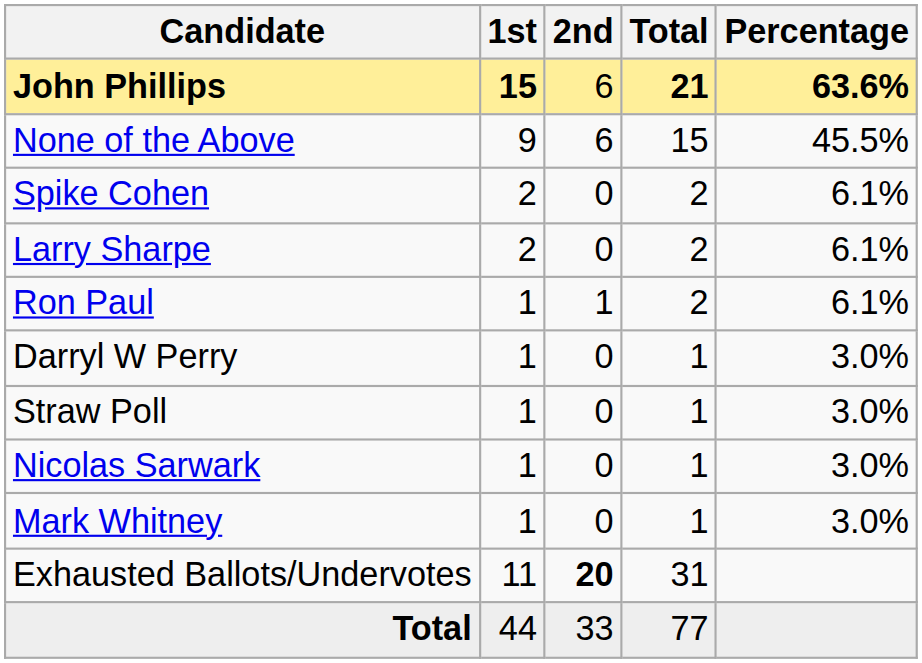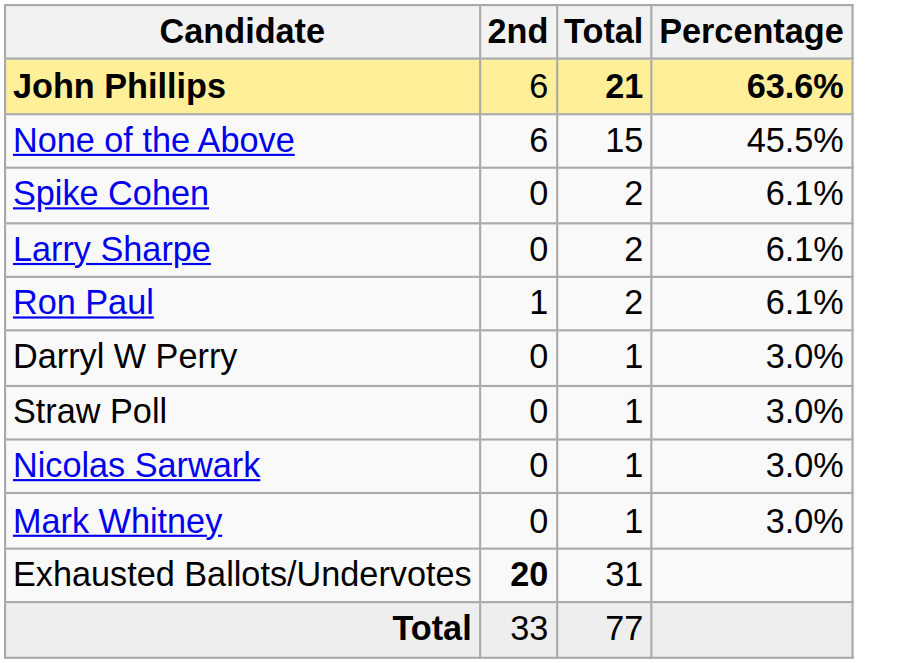 <table class="wikitable" style="text-align:right;">
 <tr>
 <th>Candidate</th>
-<th>1st</th>
 <th>2nd</th>
 <th>Total</th>
 <th>Percentage</th>
 </tr>
 <tr style="background:#ffef99;">
 <td style="text-align:left;"><strong>John Phillips</strong></td>
-<td><strong>15</strong></td>
 <td>6</td>
 <td><strong>21</strong></td>
 <td><strong>63.6%</strong></td>
 </tr>
 <tr>
 <td style="text-align:left;"><a href='#'>None of the Above</a></td>
-<td>9</td>
 <td>6</td>
 <td>15</td>
 <td>45.5%</td>
 </tr>
 <tr>
 <td style="text-align:left;"><a href='#'>Spike Cohen</a> </td>
-<td>2</td>
 <td>0</td>
 <td>2</td>
 <td>6.1%</td>
 </tr>
 <tr>
 <td style="text-align:left;"><a href='#'>Larry Sharpe</a> </td>
-<td>2</td>
 <td>0</td>
 <td>2</td>
 <td>6.1%</td>
 </tr>
 <tr>
 <td style="text-align:left;"><a href='#'>Ron Paul</a> </td>
 <td>1</td>
-<td>1</td>
 <td>2</td>
 <td>6.1%</td>
 </tr>
 <tr>
 <td style="text-align:left;">Darryl W Perry </td>
-<td>1</td>
 <td>0</td>
 <td>1</td>
 <td>3.0%</td>
 </tr>
 <tr>
 <td style="text-align:left;">Straw Poll </td>
-<td>1</td>
 <td>0</td>
 <td>1</td>
 <td>3.0%</td>
 </tr>
 <tr>
 <td style="text-align:left;"><a href='#'>Nicolas Sarwark</a> </td>
-<td>1</td>
 <td>0</td>
 <td>1</td>
 <td>3.0%</td>
 </tr>
 <tr>
 <td style="text-align:left;"><a href='#'>Mark Whitney</a> </td>
-<td>1</td>
 <td>0</td>
 <td>1</td>
 <td>3.0%</td>
 </tr>
 <tr>
 <td>Exhausted Ballots/Undervotes</td>
-<td>11</td>
 <td><strong>20</strong></td>
 <td>31</td>
 <td></td>
 </tr>
 <tr style="background:#eee;">
 <td style="margin-right:0.50px"><strong>Total</strong></td>
-<td>44</td>
 <td>33</td>
 <td style="margin-right:0.50px">77</td>
 <td style="margin-right:0.50px"></td>
 </tr>
 </table>
